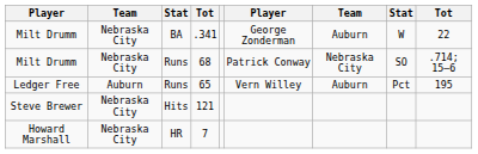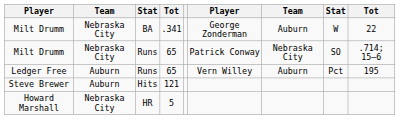 <table class="wikitable">
 <tr>
 <th>Player</th>
 <th>Team</th>
 <th>Stat</th>
 <th>Tot</th>
 <th></th>
 <th>Player</th>
 <th>Team</th>
 <th>Stat</th>
 <th>Tot</th>
 </tr>
 <tr align=center>
 <td>Milt Drumm</td>
 <td>Nebraska City</td>
 <td>BA</td>
 <td>.341</td>
 <td></td>
 <td>George Zonderman</td>
 <td>Auburn</td>
 <td>W</td>
 <td>22</td>
 </tr>
 <tr align=center>
 <td>Milt Drumm</td>
 <td>Nebraska City</td>
 <td>Runs</td>
-<td>68</td>
+<td>65</td>
 <td></td>
 <td>Patrick Conway</td>
 <td>Nebraska City</td>
 <td>SO</td>
 <td>.714; 15–6</td>
 </tr>
 <tr align=center>
 <td>Ledger Free</td>
 <td>Auburn</td>
 <td>Runs</td>
 <td>65</td>
 <td></td>
 <td>Vern Willey</td>
 <td>Auburn</td>
 <td>Pct</td>
 <td>195</td>
 </tr>
 <tr align=center>
 <td>Steve Brewer</td>
-<td>Nebraska City</td>
+<td>Auburn</td>
 <td>Hits</td>
 <td>121</td>
 <td></td>
 <td></td>
 <td></td>
 <td></td>
 <td></td>
 </tr>
 <tr align=center>
 <td>Howard Marshall</td>
 <td>Nebraska City</td>
 <td>HR</td>
-<td>7</td>
+<td>5</td>
 <td></td>
 <td></td>
 <td></td>
 <td></td>
 <td></td>
 </tr>
 </table>
